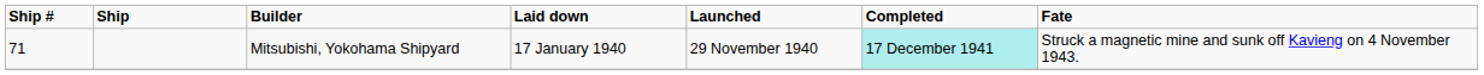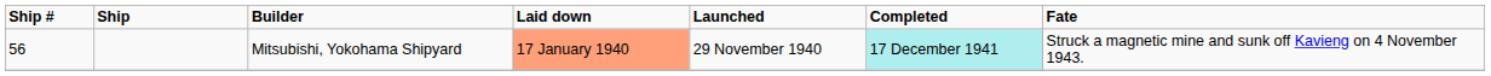 <table class="wikitable">
 <tr>
 <td width="4%"><strong>Ship #</strong></td>
 <td width="7%"><strong>Ship</strong></td>
 <td width="12%"><strong>Builder</strong></td>
 <td width="8%" bgcolor=><strong>Laid down</strong></td>
 <td width="8%" bgcolor=><strong>Launched</strong></td>
 <td width="8%" bgcolor=><strong>Completed</strong></td>
 <td width="20%" bgcolor=><strong>Fate</strong></td>
 </tr>
 <tr>
-<td>71</td>
+<td>56</td>
 <td></td>
 <td>Mitsubishi, Yokohama Shipyard</td>
-<td>17 January 1940</td>
+<td style="background: lightsalmon;">17 January 1940</td>
 <td>29 November 1940</td>
 <td style="background: paleturquoise;">17 December 1941</td>
 <td>Struck a magnetic mine and sunk off <a href='#'>Kavieng</a> on 4 November 1943.</td>
 </tr>
 <tr>
 </tr>
 </table>
